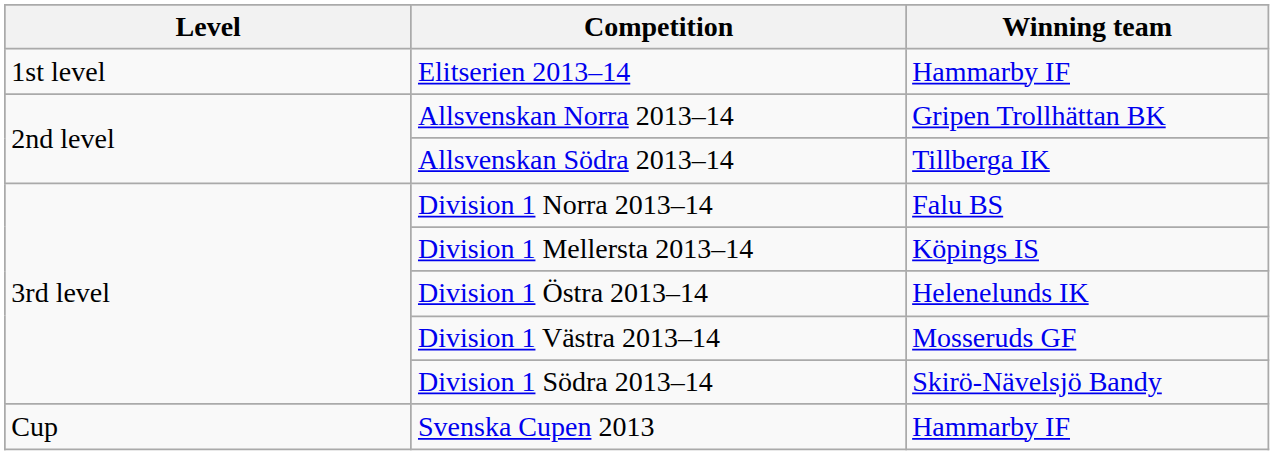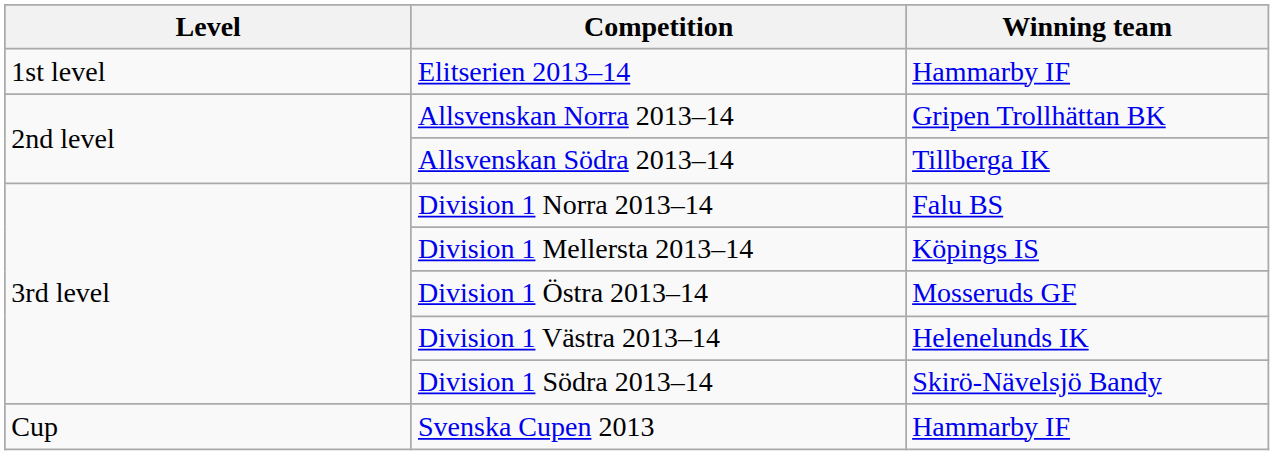 <table class="wikitable" style="text-align: left;">
 <tr>
 <th style="width: 225px;">Level</th>
 <th style="width: 275px;">Competition</th>
 <th style="width: 200px;">Winning team</th>
 </tr>
 <tr>
 <td rowspan="1">1st level</td>
 <td><a href='#'>Elitserien 2013–14</a></td>
 <td><a href='#'>Hammarby IF</a></td>
 </tr>
 <tr>
 <td rowspan="2">2nd level</td>
 <td><a href='#'>Allsvenskan Norra</a> 2013–14</td>
 <td><a href='#'>Gripen Trollhättan BK</a></td>
 </tr>
 <tr>
 <td><a href='#'>Allsvenskan Södra</a> 2013–14</td>
 <td><a href='#'>Tillberga IK</a></td>
 </tr>
 <tr>
 <td rowspan="5">3rd level</td>
 <td><a href='#'>Division 1</a> Norra 2013–14</td>
 <td><a href='#'>Falu BS</a></td>
 </tr>
 <tr>
 <td><a href='#'>Division 1</a> Mellersta 2013–14</td>
 <td><a href='#'>Köpings IS</a></td>
 </tr>
 <tr>
 <td><a href='#'>Division 1</a> Östra 2013–14</td>
-<td><a href='#'>Helenelunds IK</a></td>
+<td><a href='#'>Mosseruds GF</a></td>
 </tr>
 <tr>
 <td><a href='#'>Division 1</a> Västra 2013–14</td>
-<td><a href='#'>Mosseruds GF</a></td>
+<td><a href='#'>Helenelunds IK</a></td>
 </tr>
 <tr>
 <td><a href='#'>Division 1</a> Södra 2013–14</td>
 <td><a href='#'>Skirö-Nävelsjö Bandy</a></td>
 </tr>
 <tr>
 <td>Cup</td>
 <td><a href='#'>Svenska Cupen</a> 2013</td>
 <td><a href='#'>Hammarby IF</a></td>
 </tr>
 </table>
